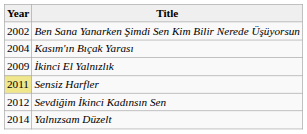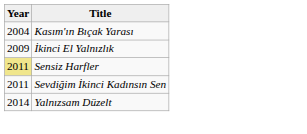 <table class="wikitable">
 <tr>
 <th style="background:#efefef;">Year</th>
 <th style="background:#efefef;">Title</th>
-</tr>
-<tr>
-<td>2002</td>
-<td><em>Ben Sana Yanarken Şimdi Sen Kim Bilir Nerede Üşüyorsun</em></td>
 </tr>
 <tr>
 <td>2004</td>
 <td><em>Kasım'ın Bıçak Yarası</em></td>
 </tr>
 <tr>
 <td>2009</td>
 <td><em>İkinci El Yalnızlık</em></td>
 </tr>
 <tr>
 <td style="background: khaki;">2011</td>
 <td><em>Sensiz Harfler</em></td>
 </tr>
 <tr>
-<td>2012</td>
+<td>2011</td>
 <td><em>Sevdiğim İkinci Kadınsın Sen</em></td>
 </tr>
 <tr>
 <td>2014</td>
 <td><em>Yalnızsam Düzelt</em></td>
 </tr>
 </table>
